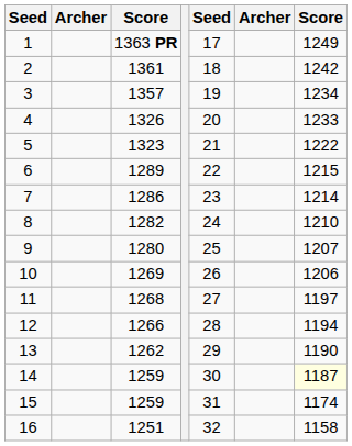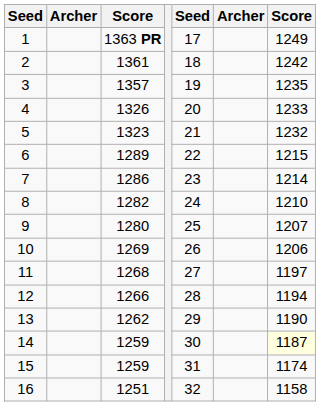 <table class="wikitable" style="text-align:center">
 <tr>
 <th>Seed</th>
 <th>Archer</th>
 <th>Score</th>
 <th rowspan="17"></th>
 <th>Seed</th>
 <th>Archer</th>
 <th>Score</th>
 </tr>
 <tr>
 <td>1</td>
 <td align=left></td>
 <td>1363 <strong>PR</strong></td>
 <td>17</td>
 <td align=left></td>
 <td>1249</td>
 </tr>
 <tr>
 <td>2</td>
 <td align=left></td>
 <td>1361</td>
 <td>18</td>
 <td align=left></td>
 <td>1242</td>
 </tr>
 <tr>
 <td>3</td>
 <td align=left></td>
 <td>1357</td>
 <td>19</td>
 <td align=left></td>
-<td>1234</td>
+<td>1235</td>
 </tr>
 <tr>
 <td>4</td>
 <td align=left></td>
 <td>1326</td>
 <td>20</td>
 <td align=left></td>
 <td>1233</td>
 </tr>
 <tr>
 <td>5</td>
 <td align=left></td>
 <td>1323</td>
 <td>21</td>
 <td align=left></td>
-<td>1222</td>
+<td>1232</td>
 </tr>
 <tr>
 <td>6</td>
 <td align=left></td>
 <td>1289</td>
 <td>22</td>
 <td align=left></td>
 <td>1215</td>
 </tr>
 <tr>
 <td>7</td>
 <td align=left></td>
 <td>1286</td>
 <td>23</td>
 <td align=left></td>
 <td>1214</td>
 </tr>
 <tr>
 <td>8</td>
 <td align=left></td>
 <td>1282</td>
 <td>24</td>
 <td align=left></td>
 <td>1210</td>
 </tr>
 <tr>
 <td>9</td>
 <td align=left></td>
 <td>1280</td>
 <td>25</td>
 <td align=left></td>
 <td>1207</td>
 </tr>
 <tr>
 <td>10</td>
 <td align=left></td>
 <td>1269</td>
 <td>26</td>
 <td align=left></td>
 <td>1206</td>
 </tr>
 <tr>
 <td>11</td>
 <td align=left></td>
 <td>1268</td>
 <td>27</td>
 <td align=left></td>
 <td>1197</td>
 </tr>
 <tr>
 <td>12</td>
 <td align=left></td>
 <td>1266</td>
 <td>28</td>
 <td align=left></td>
 <td>1194</td>
 </tr>
 <tr>
 <td>13</td>
 <td align=left></td>
 <td>1262</td>
 <td>29</td>
 <td align=left></td>
 <td>1190</td>
 </tr>
 <tr>
 <td>14</td>
 <td align=left></td>
 <td>1259</td>
 <td>30</td>
 <td align=left></td>
 <td style="background: lightyellow;">1187</td>
 </tr>
 <tr>
 <td>15</td>
 <td align=left></td>
 <td>1259</td>
 <td>31</td>
 <td align=left></td>
 <td>1174</td>
 </tr>
 <tr>
 <td>16</td>
 <td align=left></td>
 <td>1251</td>
 <td>32</td>
 <td align=left></td>
 <td>1158</td>
 </tr>
 </table>
